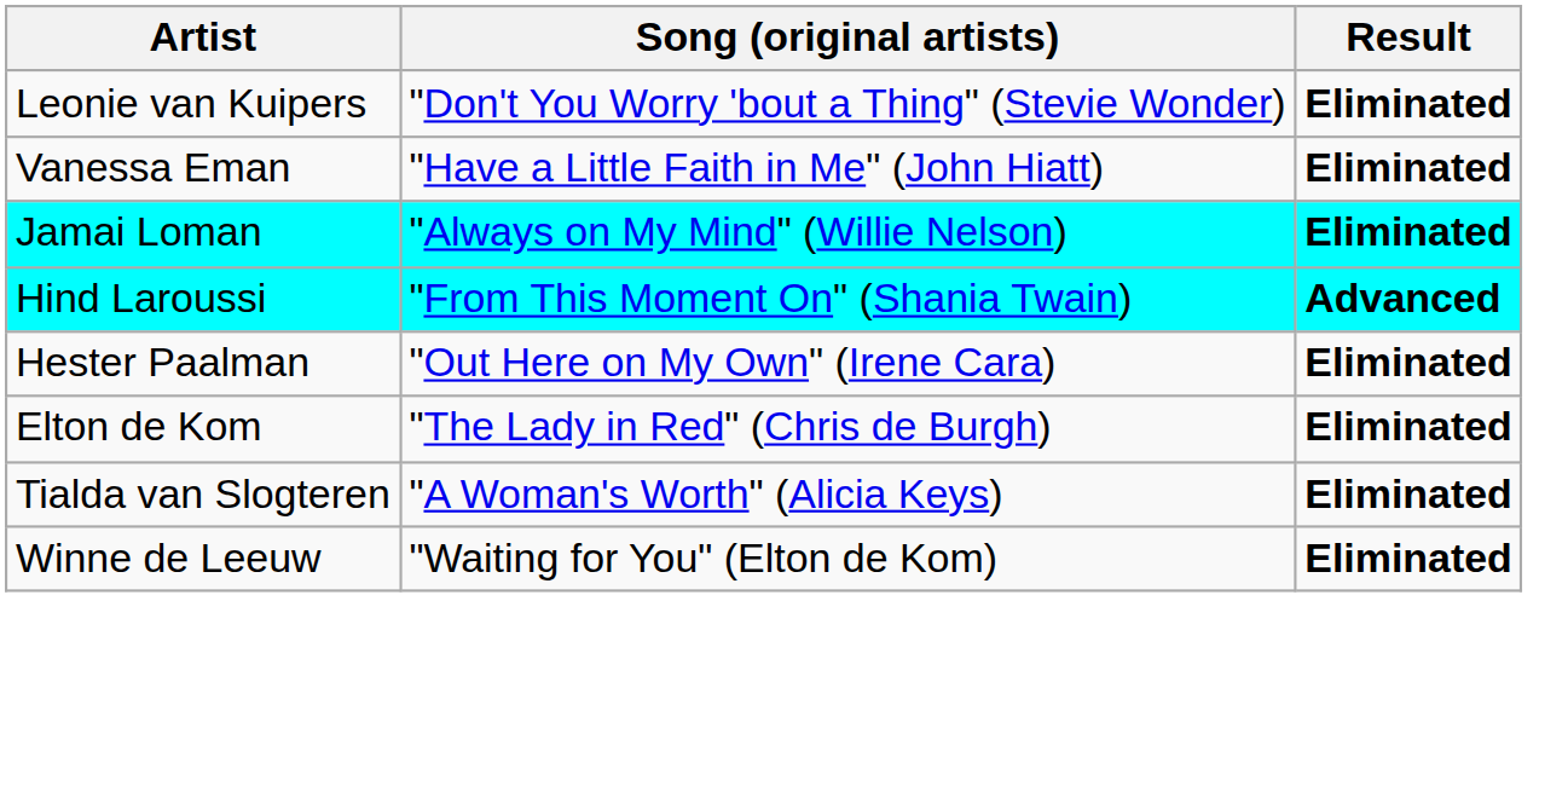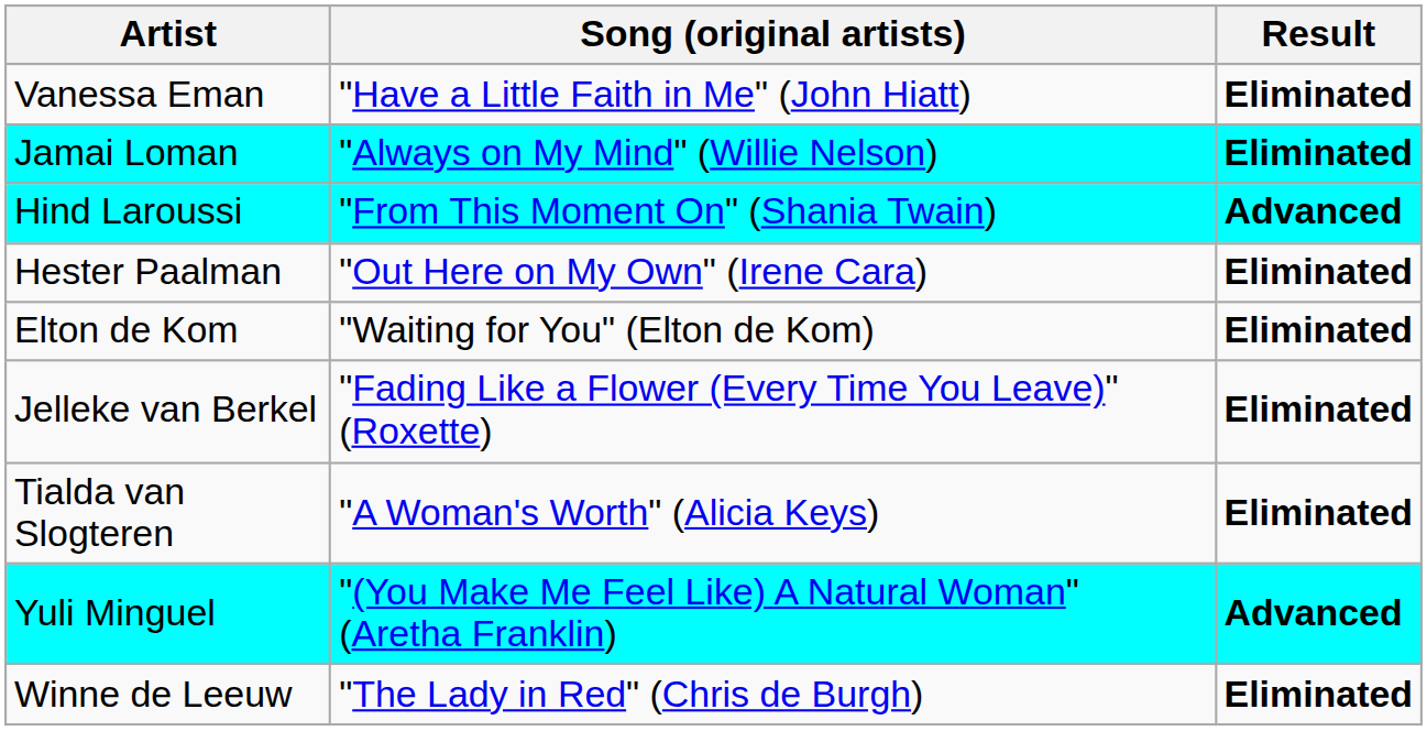 <table class=wikitable>
 <tr>
 <th>Artist</th>
 <th>Song (original artists)</th>
 <th>Result</th>
-</tr>
-<tr>
-<td>Leonie van Kuipers</td>
-<td>"<a href='#'>Don't You Worry 'bout a Thing</a>" (<a href='#'>Stevie Wonder</a>)</td>
-<td><strong>Eliminated</strong></td>
 </tr>
 <tr>
 <td>Vanessa Eman</td>
 <td>"<a href='#'>Have a Little Faith in Me</a>" (<a href='#'>John Hiatt</a>)</td>
 <td><strong>Eliminated</strong></td>
 </tr>
 <tr style="background:cyan;">
 <td>Jamai Loman</td>
 <td>"<a href='#'>Always on My Mind</a>" (<a href='#'>Willie Nelson</a>)</td>
 <td><strong>Eliminated</strong></td>
 </tr>
 <tr style="background:cyan;">
 <td>Hind Laroussi</td>
 <td>"<a href='#'>From This Moment On</a>" (<a href='#'>Shania Twain</a>)</td>
 <td><strong>Advanced</strong></td>
 </tr>
 <tr>
 <td>Hester Paalman</td>
 <td>"<a href='#'>Out Here on My Own</a>" (<a href='#'>Irene Cara</a>)</td>
 <td><strong>Eliminated</strong></td>
 </tr>
 <tr>
 <td>Elton de Kom</td>
-<td>"<a href='#'>The Lady in Red</a>" (<a href='#'>Chris de Burgh</a>)</td>
+<td>"Waiting for You" (Elton de Kom)</td>
+<td><strong>Eliminated</strong></td>
+</tr>
+<tr>
+<td>Jelleke van Berkel</td>
+<td>"<a href='#'>Fading Like a Flower (Every Time You Leave)</a>" (<a href='#'>Roxette</a>)</td>
 <td><strong>Eliminated</strong></td>
 </tr>
 <tr>
 <td>Tialda van Slogteren</td>
 <td>"<a href='#'>A Woman's Worth</a>" (<a href='#'>Alicia Keys</a>)</td>
 <td><strong>Eliminated</strong></td>
 </tr>
+<tr style="background:cyan;">
+<td>Yuli Minguel</td>
+<td>"<a href='#'>(You Make Me Feel Like) A Natural Woman</a>" (<a href='#'>Aretha Franklin</a>)</td>
+<td><strong>Advanced</strong></td>
+</tr>
 <tr>
 <td>Winne de Leeuw</td>
-<td>"Waiting for You" (Elton de Kom)</td>
+<td>"<a href='#'>The Lady in Red</a>" (<a href='#'>Chris de Burgh</a>)</td>
 <td><strong>Eliminated</strong></td>
 </tr>
 </table>
